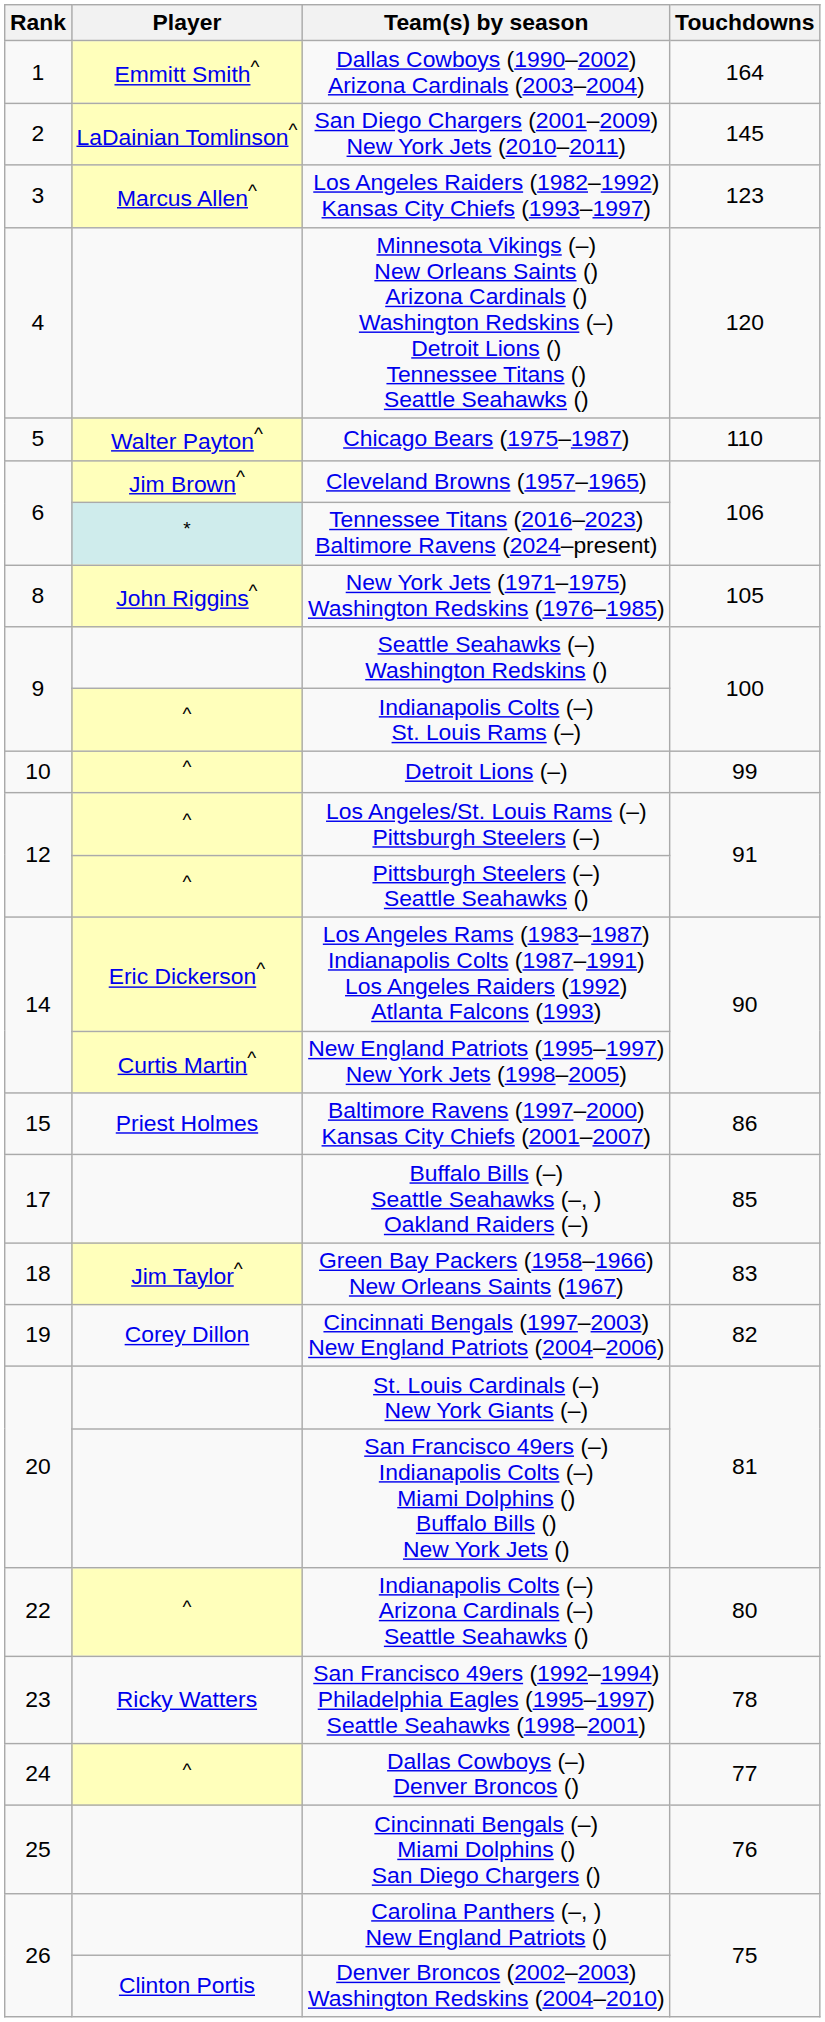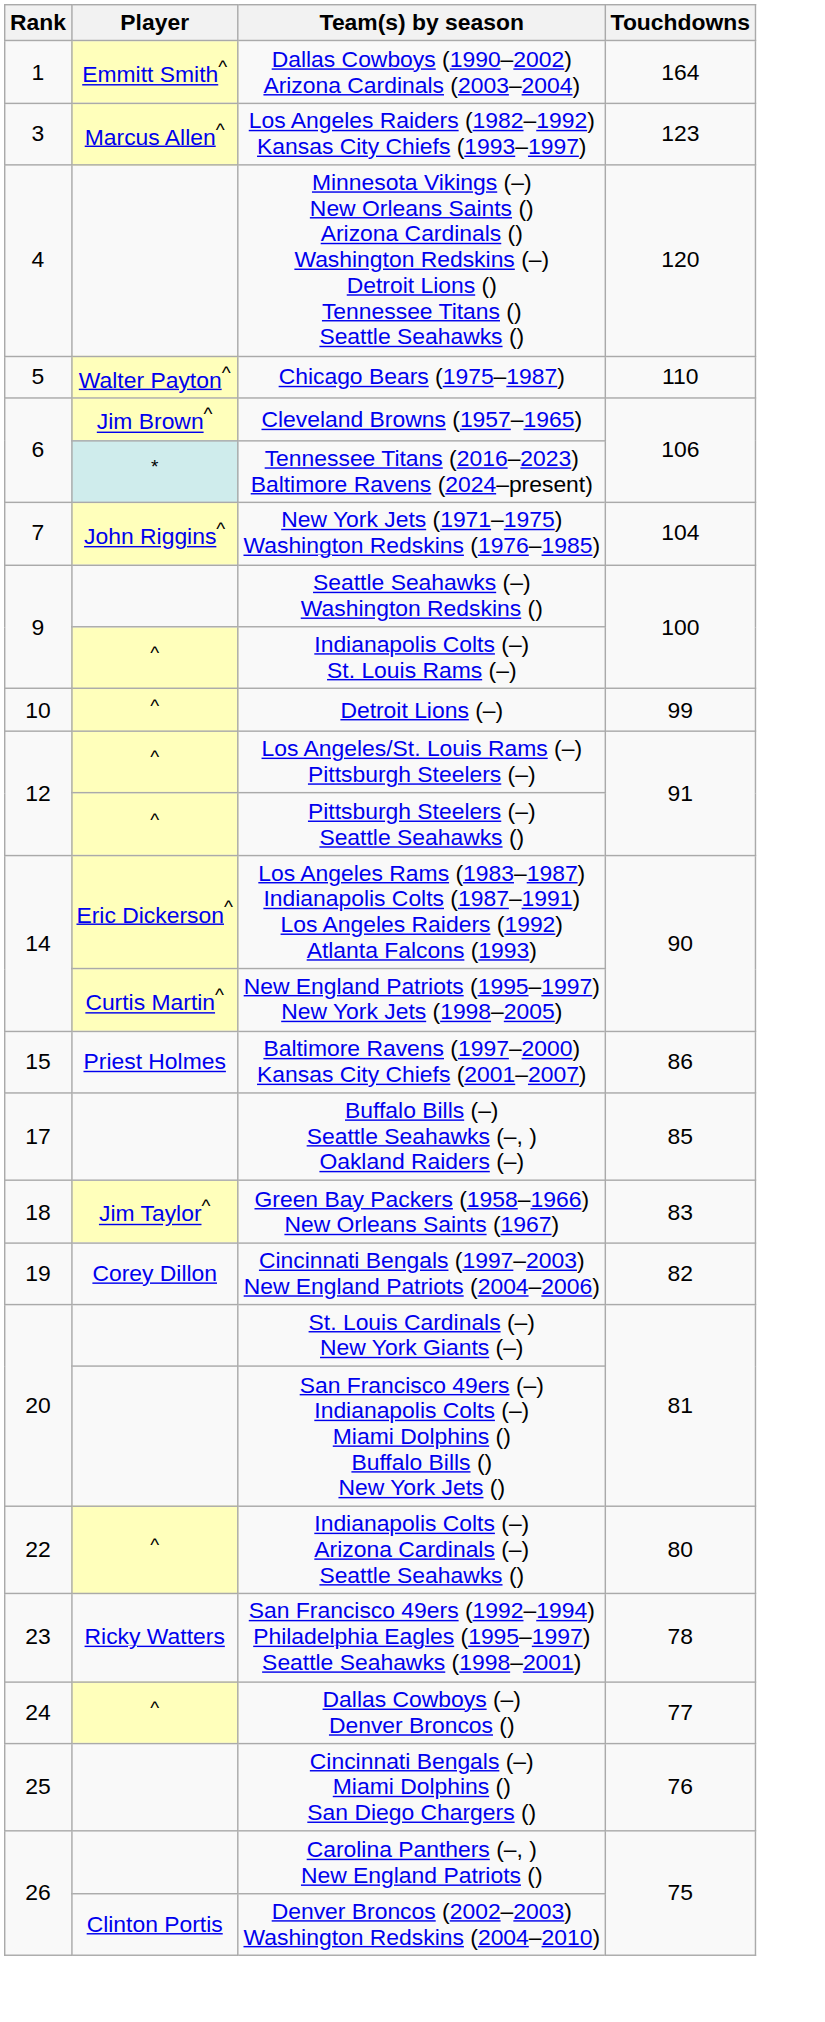 <table class="wikitable sortable" style="text-align:center;">
 <tr>
 <th>Rank</th>
 <th>Player</th>
 <th>Team(s) by season</th>
 <th>Touchdowns</th>
 </tr>
 <tr>
 <td>1</td>
 <td style="background:#ffb;"><a href='#'>Emmitt Smith</a><sup>^</sup></td>
 <td><a href='#'>Dallas Cowboys</a> (<a href='#'>1990</a>–<a href='#'>2002</a>)<br><a href='#'>Arizona Cardinals</a> (<a href='#'>2003</a>–<a href='#'>2004</a>)</td>
 <td>164</td>
-</tr>
-<tr>
-<td>2</td>
-<td style="background:#ffb;"><a href='#'>LaDainian Tomlinson</a><sup>^</sup></td>
-<td><a href='#'>San Diego Chargers</a> (<a href='#'>2001</a>–<a href='#'>2009</a>)<br><a href='#'>New York Jets</a> (<a href='#'>2010</a>–<a href='#'>2011</a>)</td>
-<td>145</td>
 </tr>
 <tr>
 <td>3</td>
 <td style="background:#ffb;"><a href='#'>Marcus Allen</a><sup>^</sup></td>
 <td><a href='#'>Los Angeles Raiders</a> (<a href='#'>1982</a>–<a href='#'>1992</a>)<br><a href='#'>Kansas City Chiefs</a> (<a href='#'>1993</a>–<a href='#'>1997</a>)</td>
 <td>123</td>
 </tr>
 <tr>
 <td>4</td>
 <td></td>
 <td><a href='#'>Minnesota Vikings</a> (–)<br><a href='#'>New Orleans Saints</a> ()<br><a href='#'>Arizona Cardinals</a> ()<br><a href='#'>Washington Redskins</a> (–)<br><a href='#'>Detroit Lions</a> ()<br><a href='#'>Tennessee Titans</a> ()<br><a href='#'>Seattle Seahawks</a> ()</td>
 <td>120</td>
 </tr>
 <tr>
 <td>5</td>
 <td style="background:#ffb;"><a href='#'>Walter Payton</a><sup>^</sup></td>
 <td><a href='#'>Chicago Bears</a> (<a href='#'>1975</a>–<a href='#'>1987</a>)</td>
 <td>110</td>
 </tr>
 <tr>
 <td rowspan=2>6</td>
 <td style="background:#ffb;"><a href='#'>Jim Brown</a><sup>^</sup></td>
 <td><a href='#'>Cleveland Browns</a> (<a href='#'>1957</a>–<a href='#'>1965</a>)</td>
 <td rowspan=2>106</td>
 </tr>
 <tr>
 <td style="background:#cfecec;"><sup>*</sup></td>
 <td><a href='#'>Tennessee Titans</a> (<a href='#'>2016</a>–<a href='#'>2023</a>)<br><a href='#'>Baltimore Ravens</a> (<a href='#'>2024</a>–present)</td>
 </tr>
 <tr>
-<td>8</td>
+<td>7</td>
 <td style="background:#ffb;"><a href='#'>John Riggins</a><sup>^</sup></td>
 <td><a href='#'>New York Jets</a> (<a href='#'>1971</a>–<a href='#'>1975</a>)<br><a href='#'>Washington Redskins</a> (<a href='#'>1976</a>–<a href='#'>1985</a>)</td>
-<td>105</td>
+<td>104</td>
 </tr>
 <tr>
 <td rowspan=2>9</td>
 <td></td>
 <td><a href='#'>Seattle Seahawks</a> (–)<br><a href='#'>Washington Redskins</a> ()</td>
 <td rowspan=2>100</td>
 </tr>
 <tr>
 <td style="background:#ffb;"><sup>^</sup></td>
 <td><a href='#'>Indianapolis Colts</a> (–)<br><a href='#'>St. Louis Rams</a> (–)</td>
 </tr>
 <tr>
 <td>10</td>
 <td style="background:#ffb;"><sup>^</sup></td>
 <td><a href='#'>Detroit Lions</a> (–)</td>
 <td>99</td>
 </tr>
 <tr>
 <td rowspan=2>12</td>
 <td style="background:#ffb;"><sup>^</sup></td>
 <td><a href='#'>Los Angeles/St. Louis Rams</a> (–)<br><a href='#'>Pittsburgh Steelers</a> (–)</td>
 <td rowspan=2>91</td>
 </tr>
 <tr>
 <td style="background:#ffb;"><sup>^</sup></td>
 <td><a href='#'>Pittsburgh Steelers</a> (–)<br><a href='#'>Seattle Seahawks</a> ()</td>
 </tr>
 <tr>
 <td rowspan=2>14</td>
 <td style="background:#ffb;"><a href='#'>Eric Dickerson</a><sup>^</sup></td>
 <td><a href='#'>Los Angeles Rams</a> (<a href='#'>1983</a>–<a href='#'>1987</a>)<br><a href='#'>Indianapolis Colts</a> (<a href='#'>1987</a>–<a href='#'>1991</a>)<br><a href='#'>Los Angeles Raiders</a> (<a href='#'>1992</a>)<br><a href='#'>Atlanta Falcons</a> (<a href='#'>1993</a>)</td>
 <td rowspan=2>90</td>
 </tr>
 <tr>
 <td style="background:#ffb;"><a href='#'>Curtis Martin</a><sup>^</sup></td>
 <td><a href='#'>New England Patriots</a> (<a href='#'>1995</a>–<a href='#'>1997</a>)<br><a href='#'>New York Jets</a> (<a href='#'>1998</a>–<a href='#'>2005</a>)</td>
 </tr>
 <tr>
 <td>15</td>
 <td><a href='#'>Priest Holmes</a></td>
 <td><a href='#'>Baltimore Ravens</a> (<a href='#'>1997</a>–<a href='#'>2000</a>)<br><a href='#'>Kansas City Chiefs</a> (<a href='#'>2001</a>–<a href='#'>2007</a>)</td>
 <td>86</td>
 </tr>
 <tr>
 <td>17</td>
 <td></td>
 <td><a href='#'>Buffalo Bills</a> (–)<br><a href='#'>Seattle Seahawks</a> (–, )<br><a href='#'>Oakland Raiders</a> (–)</td>
 <td>85</td>
 </tr>
 <tr>
 <td>18</td>
 <td style="background:#ffb;"><a href='#'>Jim Taylor</a><sup>^</sup></td>
 <td><a href='#'>Green Bay Packers</a> (<a href='#'>1958</a>–<a href='#'>1966</a>)<br><a href='#'>New Orleans Saints</a> (<a href='#'>1967</a>)</td>
 <td>83</td>
 </tr>
 <tr>
 <td>19</td>
 <td><a href='#'>Corey Dillon</a></td>
 <td><a href='#'>Cincinnati Bengals</a> (<a href='#'>1997</a>–<a href='#'>2003</a>)<br><a href='#'>New England Patriots</a> (<a href='#'>2004</a>–<a href='#'>2006</a>)</td>
 <td>82</td>
 </tr>
 <tr>
 <td rowspan=2>20</td>
 <td></td>
 <td><a href='#'>St. Louis Cardinals</a> (–)<br><a href='#'>New York Giants</a> (–)</td>
 <td rowspan=2>81</td>
 </tr>
 <tr>
 <td></td>
 <td><a href='#'>San Francisco 49ers</a> (–)<br><a href='#'>Indianapolis Colts</a> (–)<br><a href='#'>Miami Dolphins</a> ()<br><a href='#'>Buffalo Bills</a> ()<br><a href='#'>New York Jets</a> ()</td>
 </tr>
 <tr>
 <td>22</td>
 <td style="background:#ffb;"><sup>^</sup></td>
 <td><a href='#'>Indianapolis Colts</a> (–)<br><a href='#'>Arizona Cardinals</a> (–)<br><a href='#'>Seattle Seahawks</a> ()</td>
 <td>80</td>
 </tr>
 <tr>
 <td>23</td>
 <td><a href='#'>Ricky Watters</a></td>
 <td><a href='#'>San Francisco 49ers</a> (<a href='#'>1992</a>–<a href='#'>1994</a>)<br><a href='#'>Philadelphia Eagles</a> (<a href='#'>1995</a>–<a href='#'>1997</a>)<br><a href='#'>Seattle Seahawks</a> (<a href='#'>1998</a>–<a href='#'>2001</a>)</td>
 <td>78</td>
 </tr>
 <tr>
 <td>24</td>
 <td style="background:#ffb;"><sup>^</sup></td>
 <td><a href='#'>Dallas Cowboys</a> (–)<br><a href='#'>Denver Broncos</a> ()</td>
 <td>77</td>
 </tr>
 <tr>
 <td>25</td>
 <td></td>
 <td><a href='#'>Cincinnati Bengals</a> (–)<br><a href='#'>Miami Dolphins</a> ()<br><a href='#'>San Diego Chargers</a> ()</td>
 <td>76</td>
 </tr>
 <tr>
 <td rowspan=2>26</td>
 <td></td>
 <td><a href='#'>Carolina Panthers</a> (–, )<br><a href='#'>New England Patriots</a> ()</td>
 <td rowspan=2>75</td>
 </tr>
 <tr>
 <td><a href='#'>Clinton Portis</a></td>
 <td><a href='#'>Denver Broncos</a> (<a href='#'>2002</a>–<a href='#'>2003</a>)<br><a href='#'>Washington Redskins</a> (<a href='#'>2004</a>–<a href='#'>2010</a>)</td>
 </tr>
 </table>
